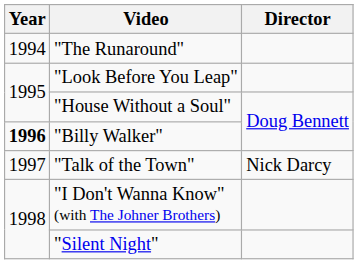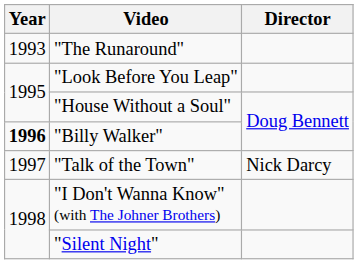 <table class="wikitable">
 <tr>
 <th>Year</th>
 <th>Video</th>
 <th>Director</th>
 </tr>
 <tr>
-<td>1994</td>
+<td>1993</td>
 <td>"The Runaround"</td>
 <td></td>
 </tr>
 <tr>
 <td rowspan="2">1995</td>
 <td>"Look Before You Leap"</td>
 <td></td>
 </tr>
 <tr>
 <td>"House Without a Soul"</td>
 <td rowspan="2"><a href='#'>Doug Bennett</a></td>
 </tr>
 <tr>
 <td><strong>1996</strong></td>
 <td>"Billy Walker"</td>
 </tr>
 <tr>
 <td>1997</td>
 <td>"Talk of the Town"</td>
 <td>Nick Darcy</td>
 </tr>
 <tr>
 <td rowspan="2">1998</td>
 <td>"I Don't Wanna Know"<br><small>(with <a href='#'>The Johner Brothers</a>)</small></td>
 <td></td>
 </tr>
 <tr>
 <td>"<a href='#'>Silent Night</a>"</td>
 <td></td>
 </tr>
 </table>
